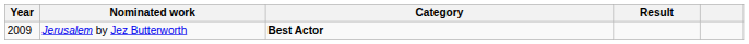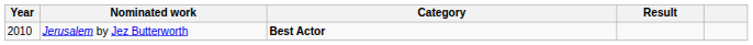 <table class=wikitable>
 <tr>
 <th width=4%>Year</th>
 <th width=26%>Nominated work</th>
 <th width=40%>Category</th>
 <th width=10%>Result</th>
 <th width=5%></th>
 </tr>
 <tr>
-<td>2009</td>
+<td>2010</td>
 <td><em><a href='#'>Jerusalem</a></em> by <a href='#'>Jez Butterworth</a></td>
 <td><strong>Best Actor</strong></td>
 <td></td>
 <td style="text-align:center;"></td>
 </tr>
 </table>
